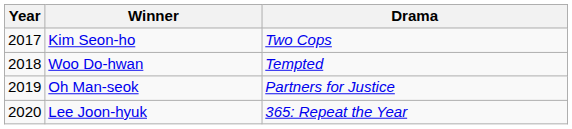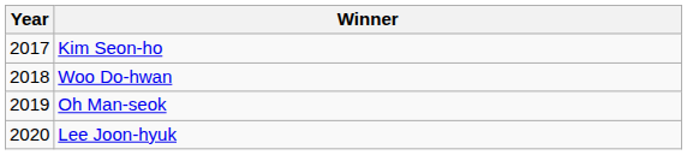 <table class="wikitable" style="width:600px">
 <tr>
 <th width=10>Year</th>
 <th>Winner</th>
-<th>Drama</th>
 </tr>
 <tr>
 <td>2017</td>
 <td><a href='#'>Kim Seon-ho</a></td>
-<td><em><a href='#'>Two Cops</a></em></td>
 </tr>
 <tr>
 <td>2018</td>
 <td><a href='#'>Woo Do-hwan</a></td>
-<td><em><a href='#'>Tempted</a></em></td>
 </tr>
 <tr>
 <td>2019</td>
 <td><a href='#'>Oh Man-seok</a></td>
-<td><em><a href='#'>Partners for Justice</a></em></td>
 </tr>
 <tr>
 <td>2020</td>
 <td><a href='#'>Lee Joon-hyuk</a></td>
-<td><em><a href='#'>365: Repeat the Year</a></em></td>
 </tr>
 </table>
